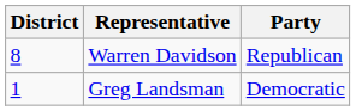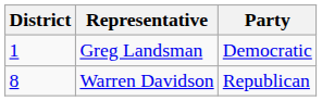 <table class="wikitable">
 <tr>
 <th>District</th>
 <th>Representative</th>
 <th>Party</th>
 </tr>
 <tr>
+<td><a href='#'>1</a></td>
+<td><a href='#'>Greg Landsman</a></td>
+<td><a href='#'>Democratic</a></td>
+</tr>
+<tr>
 <td><a href='#'>8</a></td>
 <td><a href='#'>Warren Davidson</a></td>
 <td><a href='#'>Republican</a></td>
 </tr>
-<tr>
-<td><a href='#'>1</a></td>
-<td><a href='#'>Greg Landsman</a></td>
-<td><a href='#'>Democratic</a></td>
-</tr>
 </table>
